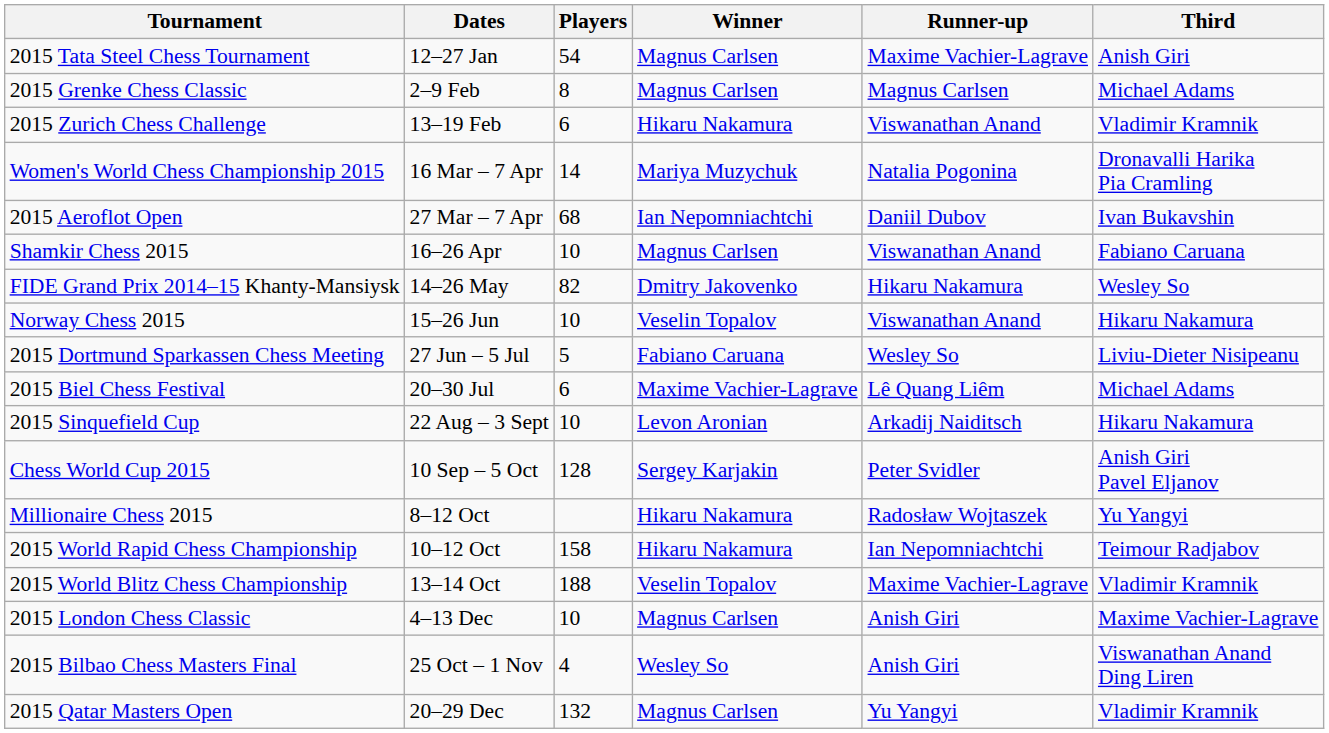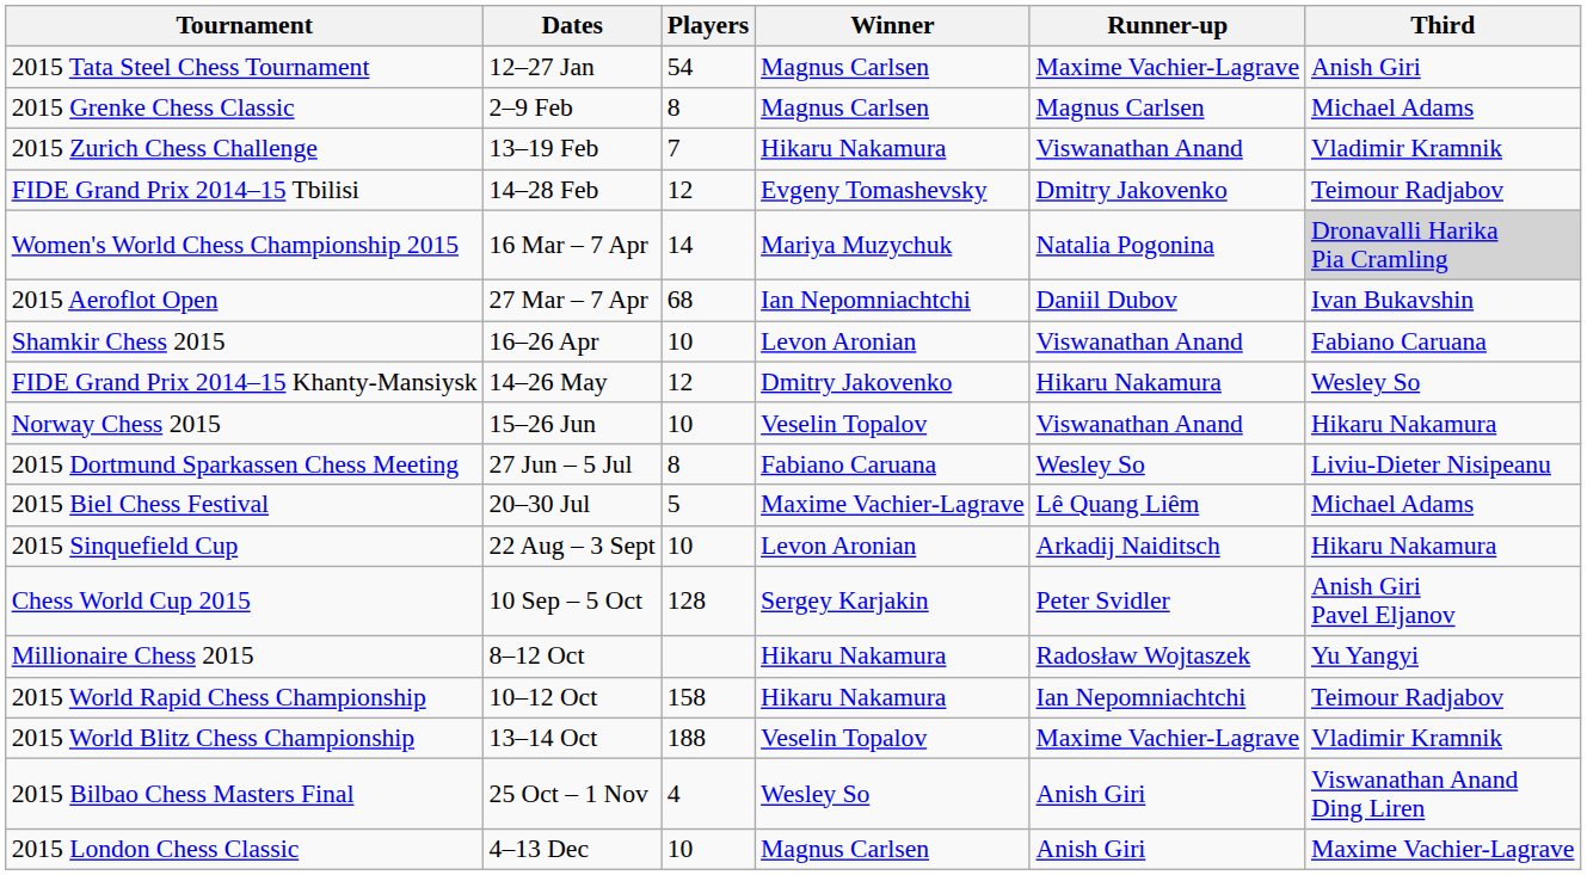 <table class="wikitable">
 <tr>
 <th>Tournament</th>
 <th>Dates</th>
 <th>Players</th>
 <th>Winner</th>
 <th>Runner-up</th>
 <th>Third</th>
 </tr>
 <tr>
 <td>2015 <a href='#'>Tata Steel Chess Tournament</a></td>
 <td>12–27 Jan</td>
 <td>54</td>
 <td> <a href='#'>Magnus Carlsen</a></td>
 <td> <a href='#'>Maxime Vachier-Lagrave</a></td>
 <td> <a href='#'>Anish Giri</a></td>
 </tr>
 <tr>
 <td>2015 <a href='#'>Grenke Chess Classic</a></td>
 <td>2–9 Feb</td>
 <td>8</td>
 <td> <a href='#'>Magnus Carlsen</a></td>
 <td> <a href='#'>Magnus Carlsen</a></td>
 <td> <a href='#'>Michael Adams</a></td>
 </tr>
 <tr>
 <td>2015 <a href='#'>Zurich Chess Challenge</a></td>
 <td>13–19 Feb</td>
-<td>6</td>
+<td>7</td>
 <td> <a href='#'>Hikaru Nakamura</a></td>
 <td> <a href='#'>Viswanathan Anand</a></td>
 <td> <a href='#'>Vladimir Kramnik</a></td>
+</tr>
+<tr>
+<td><a href='#'>FIDE Grand Prix 2014–15</a> Tbilisi</td>
+<td>14–28 Feb</td>
+<td>12</td>
+<td> <a href='#'>Evgeny Tomashevsky</a></td>
+<td> <a href='#'>Dmitry Jakovenko</a></td>
+<td> <a href='#'>Teimour Radjabov</a></td>
 </tr>
 <tr>
 <td><a href='#'>Women's World Chess Championship 2015</a></td>
 <td>16 Mar – 7 Apr</td>
 <td>14</td>
 <td> <a href='#'>Mariya Muzychuk</a></td>
 <td> <a href='#'>Natalia Pogonina</a></td>
-<td> <a href='#'>Dronavalli Harika</a> <br>  <a href='#'>Pia Cramling</a></td>
+<td style="background: lightgrey;"> <a href='#'>Dronavalli Harika</a> <br>  <a href='#'>Pia Cramling</a></td>
 </tr>
 <tr>
 <td>2015 <a href='#'>Aeroflot Open</a></td>
 <td>27 Mar – 7 Apr</td>
 <td>68</td>
 <td> <a href='#'>Ian Nepomniachtchi</a></td>
 <td> <a href='#'>Daniil Dubov</a></td>
 <td> <a href='#'>Ivan Bukavshin</a></td>
 </tr>
 <tr>
 <td><a href='#'>Shamkir Chess</a> 2015</td>
 <td>16–26 Apr</td>
 <td>10</td>
-<td> <a href='#'>Magnus Carlsen</a></td>
+<td> <a href='#'>Levon Aronian</a></td>
 <td> <a href='#'>Viswanathan Anand</a></td>
 <td> <a href='#'>Fabiano Caruana</a></td>
 </tr>
 <tr>
 <td><a href='#'>FIDE Grand Prix 2014–15</a> Khanty-Mansiysk</td>
 <td>14–26 May</td>
-<td>82</td>
+<td>12</td>
 <td> <a href='#'>Dmitry Jakovenko</a></td>
 <td> <a href='#'>Hikaru Nakamura</a></td>
 <td> <a href='#'>Wesley So</a></td>
 </tr>
 <tr>
 <td><a href='#'>Norway Chess</a> 2015</td>
 <td>15–26 Jun</td>
 <td>10</td>
 <td> <a href='#'>Veselin Topalov</a></td>
 <td> <a href='#'>Viswanathan Anand</a></td>
 <td> <a href='#'>Hikaru Nakamura</a></td>
 </tr>
 <tr>
 <td>2015 <a href='#'>Dortmund Sparkassen Chess Meeting</a></td>
 <td>27 Jun – 5 Jul</td>
-<td>5</td>
+<td>8</td>
 <td> <a href='#'>Fabiano Caruana</a></td>
 <td> <a href='#'>Wesley So</a></td>
 <td> <a href='#'>Liviu-Dieter Nisipeanu</a></td>
 </tr>
 <tr>
 <td>2015 <a href='#'>Biel Chess Festival</a></td>
 <td>20–30 Jul</td>
-<td>6</td>
+<td>5</td>
 <td> <a href='#'>Maxime Vachier-Lagrave</a></td>
 <td> <a href='#'>Lê Quang Liêm</a></td>
 <td> <a href='#'>Michael Adams</a></td>
 </tr>
 <tr>
 <td>2015 <a href='#'>Sinquefield Cup</a></td>
 <td>22 Aug – 3 Sept</td>
 <td>10</td>
 <td> <a href='#'>Levon Aronian</a></td>
 <td> <a href='#'>Arkadij Naiditsch</a></td>
 <td> <a href='#'>Hikaru Nakamura</a></td>
 </tr>
 <tr>
 <td><a href='#'>Chess World Cup 2015</a></td>
 <td>10 Sep – 5 Oct</td>
 <td>128</td>
 <td> <a href='#'>Sergey Karjakin</a></td>
 <td> <a href='#'>Peter Svidler</a></td>
 <td> <a href='#'>Anish Giri</a> <br>  <a href='#'>Pavel Eljanov</a></td>
 </tr>
 <tr>
 <td><a href='#'>Millionaire Chess</a> 2015</td>
 <td>8–12 Oct</td>
 <td></td>
 <td> <a href='#'>Hikaru Nakamura</a></td>
 <td> <a href='#'>Radosław Wojtaszek</a></td>
 <td> <a href='#'>Yu Yangyi</a></td>
 </tr>
 <tr>
 <td>2015 <a href='#'>World Rapid Chess Championship</a></td>
 <td>10–12 Oct</td>
 <td>158</td>
 <td> <a href='#'>Hikaru Nakamura</a></td>
 <td> <a href='#'>Ian Nepomniachtchi</a></td>
 <td> <a href='#'>Teimour Radjabov</a></td>
 </tr>
 <tr>
 <td>2015 <a href='#'>World Blitz Chess Championship</a></td>
 <td>13–14 Oct</td>
 <td>188</td>
 <td> <a href='#'>Veselin Topalov</a></td>
 <td> <a href='#'>Maxime Vachier-Lagrave</a></td>
 <td> <a href='#'>Vladimir Kramnik</a></td>
 </tr>
 <tr>
-<td>2015 <a href='#'>London Chess Classic</a></td>
-<td>4–13 Dec</td>
-<td>10</td>
-<td> <a href='#'>Magnus Carlsen</a></td>
-<td> <a href='#'>Anish Giri</a></td>
-<td> <a href='#'>Maxime Vachier-Lagrave</a></td>
-</tr>
-<tr>
 <td>2015 <a href='#'>Bilbao Chess Masters Final</a></td>
 <td>25 Oct – 1 Nov</td>
 <td>4</td>
 <td> <a href='#'>Wesley So</a></td>
 <td> <a href='#'>Anish Giri</a></td>
 <td> <a href='#'>Viswanathan Anand</a> <br>  <a href='#'>Ding Liren</a></td>
 </tr>
 <tr>
-<td>2015 <a href='#'>Qatar Masters Open</a></td>
-<td>20–29 Dec</td>
-<td>132</td>
+<td>2015 <a href='#'>London Chess Classic</a></td>
+<td>4–13 Dec</td>
+<td>10</td>
 <td> <a href='#'>Magnus Carlsen</a></td>
-<td> <a href='#'>Yu Yangyi</a></td>
-<td> <a href='#'>Vladimir Kramnik</a></td>
+<td> <a href='#'>Anish Giri</a></td>
+<td> <a href='#'>Maxime Vachier-Lagrave</a></td>
 </tr>
 </table>
